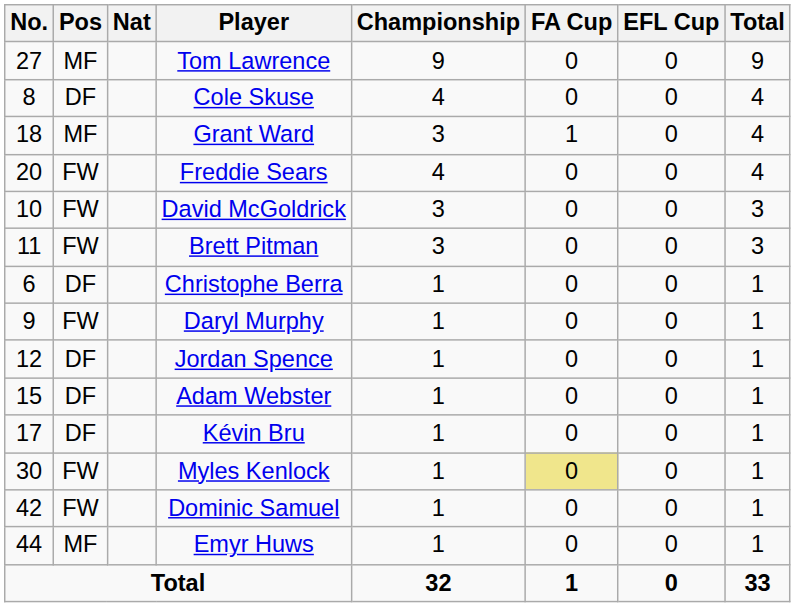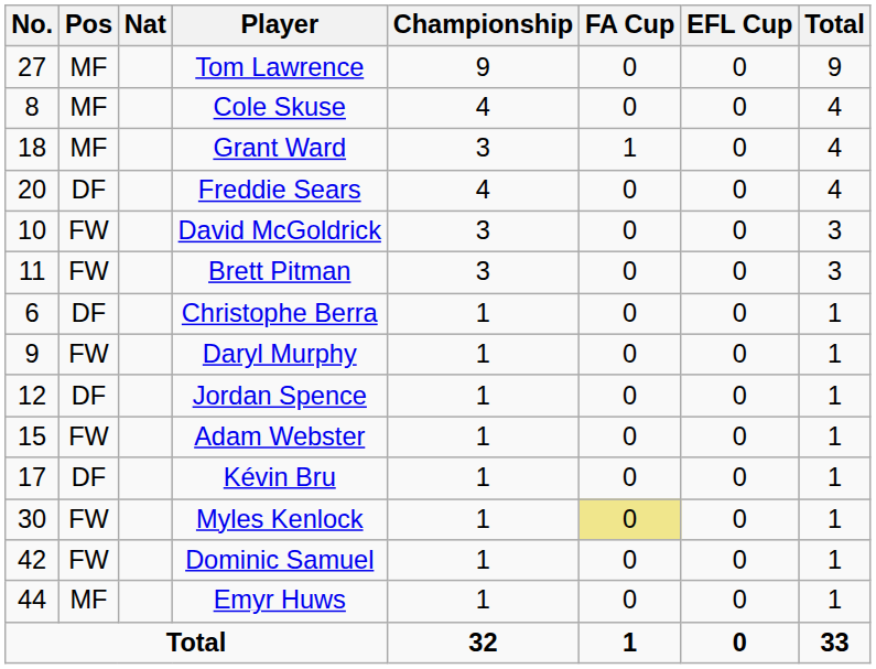 <table class="wikitable" style="text-align:center">
 <tr>
 <th width=0%>No.</th>
 <th width=0%>Pos</th>
 <th width=0%>Nat</th>
 <th width=0%>Player</th>
 <th width=0%>Championship</th>
 <th width=0%>FA Cup</th>
 <th width=0%>EFL Cup</th>
 <th width=0%>Total</th>
 </tr>
 <tr>
 <td>27</td>
 <td>MF</td>
 <td align="left"></td>
 <td><a href='#'>Tom Lawrence</a></td>
 <td>9</td>
 <td>0</td>
 <td>0</td>
 <td>9</td>
 </tr>
 <tr>
 <td>8</td>
-<td>DF</td>
+<td>MF</td>
 <td align="left"></td>
 <td><a href='#'>Cole Skuse</a></td>
 <td>4</td>
 <td>0</td>
 <td>0</td>
 <td>4</td>
 </tr>
 <tr>
 <td>18</td>
 <td>MF</td>
 <td align="left"></td>
 <td><a href='#'>Grant Ward</a></td>
 <td>3</td>
 <td>1</td>
 <td>0</td>
 <td>4</td>
 </tr>
 <tr>
 <td>20</td>
-<td>FW</td>
+<td>DF</td>
 <td align="left"></td>
 <td><a href='#'>Freddie Sears</a></td>
 <td>4</td>
 <td>0</td>
 <td>0</td>
 <td>4</td>
 </tr>
 <tr>
 <td>10</td>
 <td>FW</td>
 <td align="left"></td>
 <td><a href='#'>David McGoldrick</a></td>
 <td>3</td>
 <td>0</td>
 <td>0</td>
 <td>3</td>
 </tr>
 <tr>
 <td>11</td>
 <td>FW</td>
 <td align="left"></td>
 <td><a href='#'>Brett Pitman</a></td>
 <td>3</td>
 <td>0</td>
 <td>0</td>
 <td>3</td>
 </tr>
 <tr>
 <td>6</td>
 <td>DF</td>
 <td align="left"></td>
 <td><a href='#'>Christophe Berra</a></td>
 <td>1</td>
 <td>0</td>
 <td>0</td>
 <td>1</td>
 </tr>
 <tr>
 <td>9</td>
 <td>FW</td>
 <td align="left"></td>
 <td><a href='#'>Daryl Murphy</a></td>
 <td>1</td>
 <td>0</td>
 <td>0</td>
 <td>1</td>
 </tr>
 <tr>
 <td>12</td>
 <td>DF</td>
 <td align="left"></td>
 <td><a href='#'>Jordan Spence</a></td>
 <td>1</td>
 <td>0</td>
 <td>0</td>
 <td>1</td>
 </tr>
 <tr>
 <td>15</td>
-<td>DF</td>
+<td>FW</td>
 <td align="left"></td>
 <td><a href='#'>Adam Webster</a></td>
 <td>1</td>
 <td>0</td>
 <td>0</td>
 <td>1</td>
 </tr>
 <tr>
 <td>17</td>
 <td>DF</td>
 <td align="left"></td>
 <td><a href='#'>Kévin Bru</a></td>
 <td>1</td>
 <td>0</td>
 <td>0</td>
 <td>1</td>
 </tr>
 <tr>
 <td>30</td>
 <td>FW</td>
 <td align="left"></td>
 <td><a href='#'>Myles Kenlock</a></td>
 <td>1</td>
 <td style="background: khaki;">0</td>
 <td>0</td>
 <td>1</td>
 </tr>
 <tr>
 <td>42</td>
 <td>FW</td>
 <td align="left"></td>
 <td><a href='#'>Dominic Samuel</a></td>
 <td>1</td>
 <td>0</td>
 <td>0</td>
 <td>1</td>
 </tr>
 <tr>
 <td>44</td>
 <td>MF</td>
 <td align="left"></td>
 <td><a href='#'>Emyr Huws</a></td>
 <td>1</td>
 <td>0</td>
 <td>0</td>
 <td>1</td>
 </tr>
 <tr>
 <td colspan=4><strong>Total</strong></td>
 <td><strong>32</strong></td>
 <td><strong>1</strong></td>
 <td><strong>0</strong></td>
 <td><strong>33</strong></td>
 </tr>
 </table>
